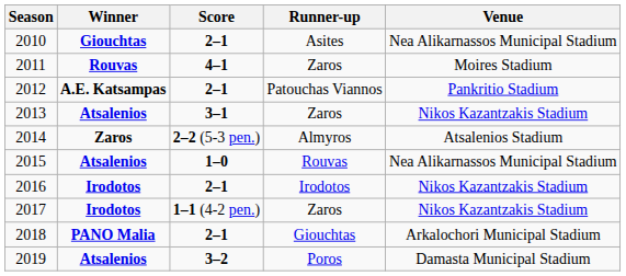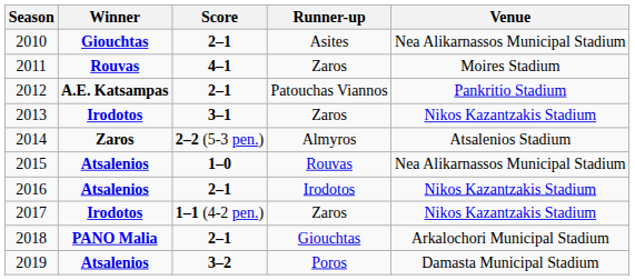 <table class="wikitable" style="text-align: center; font-size:100%">
 <tr>
 <th>Season</th>
 <th>Winner</th>
 <th>Score</th>
 <th>Runner-up</th>
 <th>Venue</th>
 </tr>
 <tr>
 <td>2010</td>
 <td><strong><a href='#'>Giouchtas</a></strong></td>
 <td style="text-align:center"><strong>2–1</strong></td>
 <td>Asites</td>
 <td>Nea Alikarnassos Municipal Stadium</td>
 </tr>
 <tr>
 <td>2011</td>
 <td><strong><a href='#'>Rouvas</a></strong></td>
 <td style="text-align:center"><strong>4–1</strong></td>
 <td>Zaros</td>
 <td>Moires Stadium</td>
 </tr>
 <tr>
 <td>2012</td>
 <td><strong>A.E. Katsampas</strong></td>
 <td style="text-align:center"><strong>2–1</strong></td>
 <td>Patouchas Viannos</td>
 <td><a href='#'>Pankritio Stadium</a></td>
 </tr>
 <tr>
 <td>2013</td>
-<td><strong><a href='#'>Atsalenios</a></strong></td>
+<td><strong><a href='#'>Irodotos</a></strong></td>
 <td><strong>3–1</strong></td>
 <td>Zaros</td>
 <td><a href='#'>Nikos Kazantzakis Stadium</a></td>
 </tr>
 <tr>
 <td>2014</td>
 <td><strong>Zaros</strong></td>
 <td style="text-align:center"><strong>2–2</strong> (5-3 <a href='#'>pen.</a>)</td>
 <td>Almyros</td>
 <td>Atsalenios Stadium</td>
 </tr>
 <tr>
 <td>2015</td>
 <td><strong><a href='#'>Atsalenios</a></strong></td>
 <td><strong>1–0</strong></td>
 <td><a href='#'>Rouvas</a></td>
 <td>Nea Alikarnassos Municipal Stadium</td>
 </tr>
 <tr>
 <td>2016</td>
-<td><strong><a href='#'>Irodotos</a></strong></td>
+<td><strong><a href='#'>Atsalenios</a></strong></td>
 <td><strong>2–1</strong></td>
 <td><a href='#'>Irodotos</a></td>
 <td><a href='#'>Nikos Kazantzakis Stadium</a></td>
 </tr>
 <tr>
 <td>2017</td>
 <td><strong><a href='#'>Irodotos</a></strong></td>
 <td style="text-align:center"><strong>1–1</strong> (4-2 <a href='#'>pen.</a>)</td>
 <td>Zaros</td>
 <td><a href='#'>Nikos Kazantzakis Stadium</a></td>
 </tr>
 <tr>
 <td>2018</td>
 <td><strong><a href='#'>PANO Malia</a></strong></td>
 <td><strong>2–1</strong></td>
 <td><a href='#'>Giouchtas</a></td>
 <td>Arkalochori Municipal Stadium</td>
 </tr>
 <tr>
 <td>2019</td>
 <td><strong><a href='#'>Atsalenios</a></strong></td>
 <td style="text-align:center"><strong>3–2</strong></td>
 <td><a href='#'>Poros</a></td>
 <td>Damasta Municipal Stadium</td>
 </tr>
 </table>
